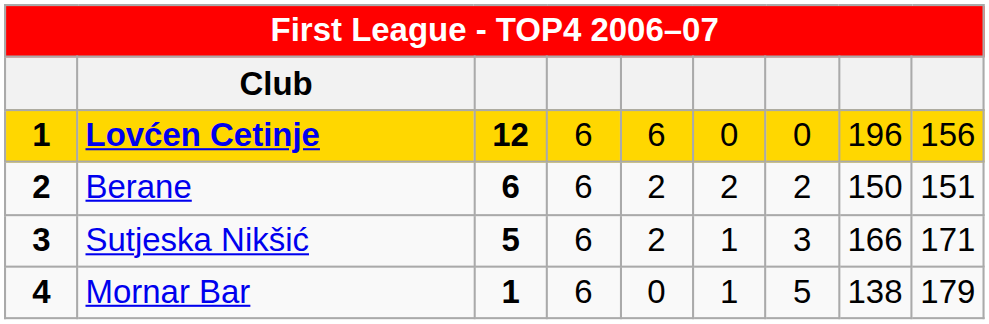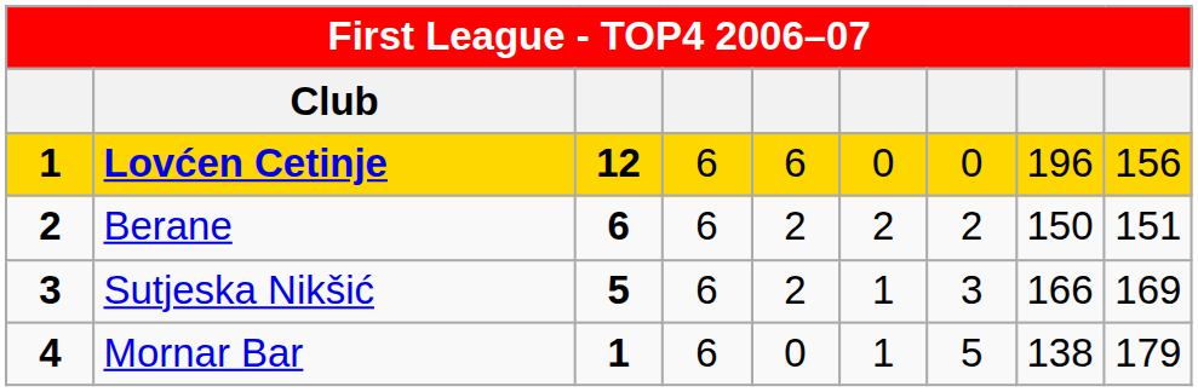 <table class="wikitable" style="text-align:center">
 <tr>
 <th colspan=10 style="background:red;color:white;">First League - TOP4 2006–07</th>
 </tr>
 <tr>
 <th width=28></th>
 <th width=185>Club</th>
 <th width=28></th>
 <th width=28></th>
 <th width=28></th>
 <th width=28></th>
 <th width=28></th>
 <th width=28></th>
 <th width=28></th>
 </tr>
 <tr style="background:gold;">
 <td><strong>1</strong></td>
 <td align=left><strong><a href='#'>Lovćen Cetinje</a></strong></td>
 <td><strong>12</strong></td>
 <td>6</td>
 <td>6</td>
 <td>0</td>
 <td>0</td>
 <td>196</td>
 <td>156</td>
 </tr>
 <tr>
 <td><strong>2</strong></td>
 <td align=left><a href='#'>Berane</a></td>
 <td><strong>6</strong></td>
 <td>6</td>
 <td>2</td>
 <td>2</td>
 <td>2</td>
 <td>150</td>
 <td>151</td>
 </tr>
 <tr>
 <td><strong>3</strong></td>
 <td align=left><a href='#'>Sutjeska Nikšić</a></td>
 <td><strong>5</strong></td>
 <td>6</td>
 <td>2</td>
 <td>1</td>
 <td>3</td>
 <td>166</td>
-<td>171</td>
+<td>169</td>
 </tr>
 <tr>
 <td><strong>4</strong></td>
 <td align=left><a href='#'>Mornar Bar</a></td>
 <td><strong>1</strong></td>
 <td>6</td>
 <td>0</td>
 <td>1</td>
 <td>5</td>
 <td>138</td>
 <td>179</td>
 </tr>
 </table>
